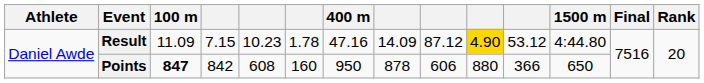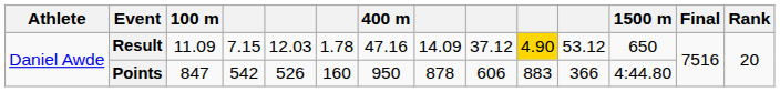 <table class="wikitable" style="font-size:90%">
 <tr>
 <th>Athlete</th>
 <th>Event</th>
 <th>100 m</th>
 <th></th>
 <th></th>
 <th></th>
 <th>400 m</th>
 <th></th>
 <th></th>
 <th></th>
 <th></th>
 <th>1500 m</th>
 <th>Final</th>
 <th>Rank</th>
 </tr>
 <tr align=center>
 <td rowspan="2" align=left><a href='#'>Daniel Awde</a></td>
 <th style="font-size:95%">Result</th>
 <td>11.09</td>
 <td>7.15</td>
-<td>10.23</td>
+<td>12.03</td>
 <td>1.78</td>
 <td>47.16</td>
 <td>14.09</td>
-<td>87.12</td>
+<td>37.12</td>
 <td style="background: gold;">4.90</td>
 <td>53.12</td>
-<td>4:44.80</td>
+<td>650</td>
 <td rowspan=2>7516</td>
 <td rowspan=2>20</td>
 </tr>
 <tr align=center>
 <th style="font-size:95%">Points</th>
-<td><strong>847</strong></td>
-<td>842</td>
-<td>608</td>
+<td>847</td>
+<td>542</td>
+<td>526</td>
 <td>160</td>
 <td>950</td>
 <td>878</td>
 <td>606</td>
-<td>880</td>
+<td>883</td>
 <td>366</td>
-<td>650</td>
+<td>4:44.80</td>
 </tr>
 </table>
